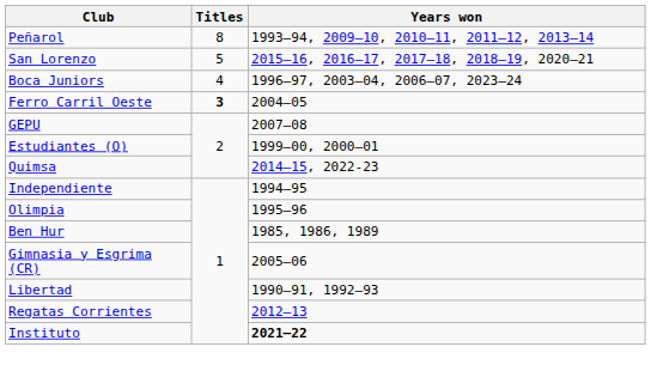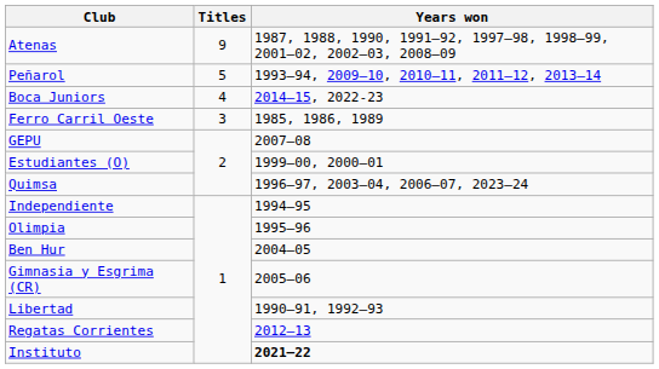 <table class="wikitable sortable" style="text-align:left; width:630px">
 <tr>
 <th width="180px">Club</th>
 <th width=50px>Titles</th>
 <th width=400px>Years won</th>
 </tr>
 <tr>
-<td><a href='#'>Peñarol</a></td>
-<td align="center">8</td>
-<td>1993–94, <a href='#'>2009–10</a>, <a href='#'>2010–11</a>, <a href='#'>2011–12</a>, <a href='#'>2013–14</a></td>
+<td><a href='#'>Atenas</a></td>
+<td align="center">9</td>
+<td>1987, 1988, 1990, 1991–92, 1997–98, 1998–99,<br> 2001–02, 2002–03, 2008–09</td>
 </tr>
 <tr>
-<td><a href='#'>San Lorenzo</a></td>
+<td><a href='#'>Peñarol</a></td>
 <td align="center">5</td>
-<td><a href='#'>2015–16</a>, <a href='#'>2016–17</a>, <a href='#'>2017–18</a>, <a href='#'>2018–19</a>, 2020–21</td>
+<td>1993–94, <a href='#'>2009–10</a>, <a href='#'>2010–11</a>, <a href='#'>2011–12</a>, <a href='#'>2013–14</a></td>
 </tr>
 <tr>
 <td><a href='#'>Boca Juniors</a></td>
 <td style="text-align:center;">4</td>
-<td>1996–97, 2003–04, 2006–07, 2023–24</td>
+<td><a href='#'>2014–15</a>, 2022-23</td>
 </tr>
 <tr>
 <td><a href='#'>Ferro Carril Oeste</a></td>
-<td style="text-align:center;"><strong>3</strong></td>
-<td>2004–05</td>
+<td style="text-align:center;">3</td>
+<td>1985, 1986, 1989</td>
 </tr>
 <tr>
 <td><a href='#'>GEPU</a></td>
 <td rowspan="3" style="text-align:center;">2</td>
 <td>2007–08</td>
 </tr>
 <tr>
 <td><a href='#'>Estudiantes (O)</a></td>
 <td>1999–00, 2000–01</td>
 </tr>
 <tr>
 <td><a href='#'>Quimsa</a></td>
-<td><a href='#'>2014–15</a>, 2022-23</td>
+<td>1996–97, 2003–04, 2006–07, 2023–24</td>
 </tr>
 <tr>
 <td><a href='#'>Independiente</a></td>
 <td rowspan="7" style="text-align:center;">1</td>
 <td>1994–95</td>
 </tr>
 <tr>
 <td><a href='#'>Olimpia</a></td>
 <td>1995–96</td>
 </tr>
 <tr>
 <td><a href='#'>Ben Hur</a></td>
-<td>1985, 1986, 1989</td>
+<td>2004–05</td>
 </tr>
 <tr>
 <td><a href='#'>Gimnasia y Esgrima (CR)</a></td>
 <td>2005–06</td>
 </tr>
 <tr>
 <td><a href='#'>Libertad</a></td>
 <td>1990–91, 1992–93</td>
 </tr>
 <tr>
 <td><a href='#'>Regatas Corrientes</a></td>
 <td><a href='#'>2012–13</a></td>
 </tr>
 <tr>
 <td><a href='#'>Instituto</a></td>
 <td><strong>2021–22</strong></td>
 </tr>
 </table>
